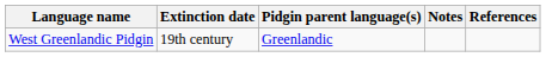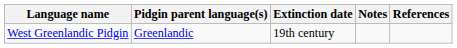 <table class="wikitable sortable">
 <tr>
 <th>Language name</th>
+<th>Pidgin parent language(s)</th>
 <th>Extinction date</th>
-<th>Pidgin parent language(s)</th>
 <th>Notes</th>
 <th>References</th>
 </tr>
 <tr>
 <td><a href='#'>West Greenlandic Pidgin</a></td>
+<td><a href='#'>Greenlandic</a></td>
 <td>19th century</td>
-<td><a href='#'>Greenlandic</a></td>
 <td></td>
 <td></td>
 </tr>
 </table>
